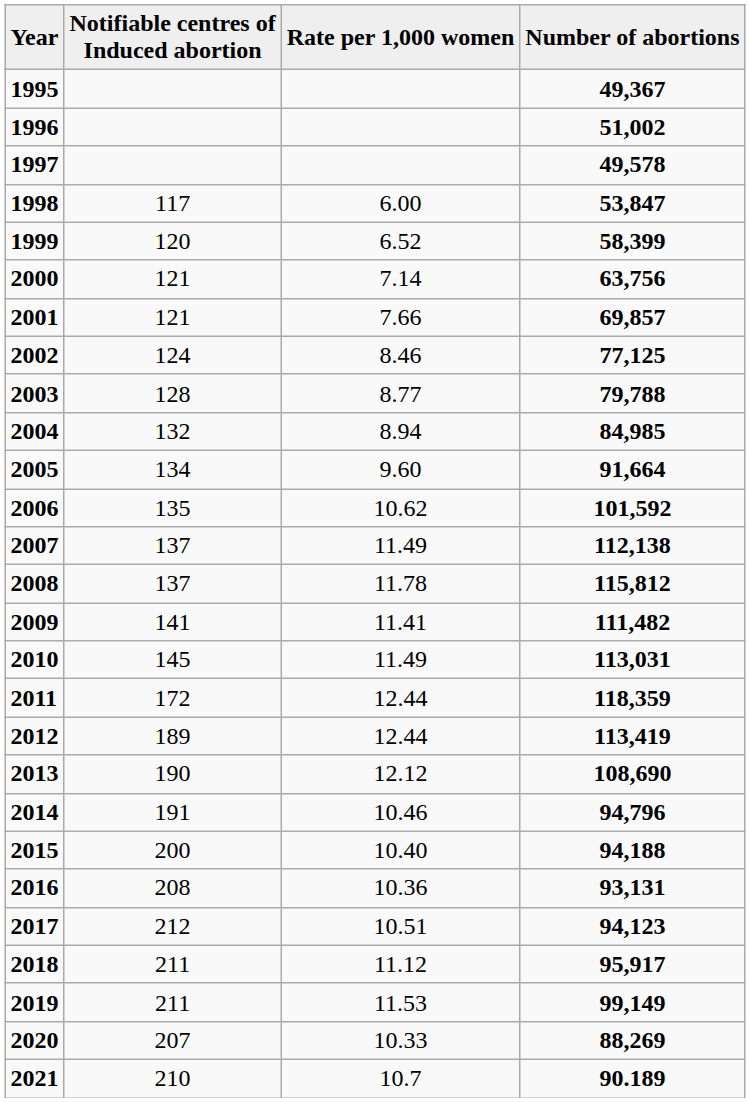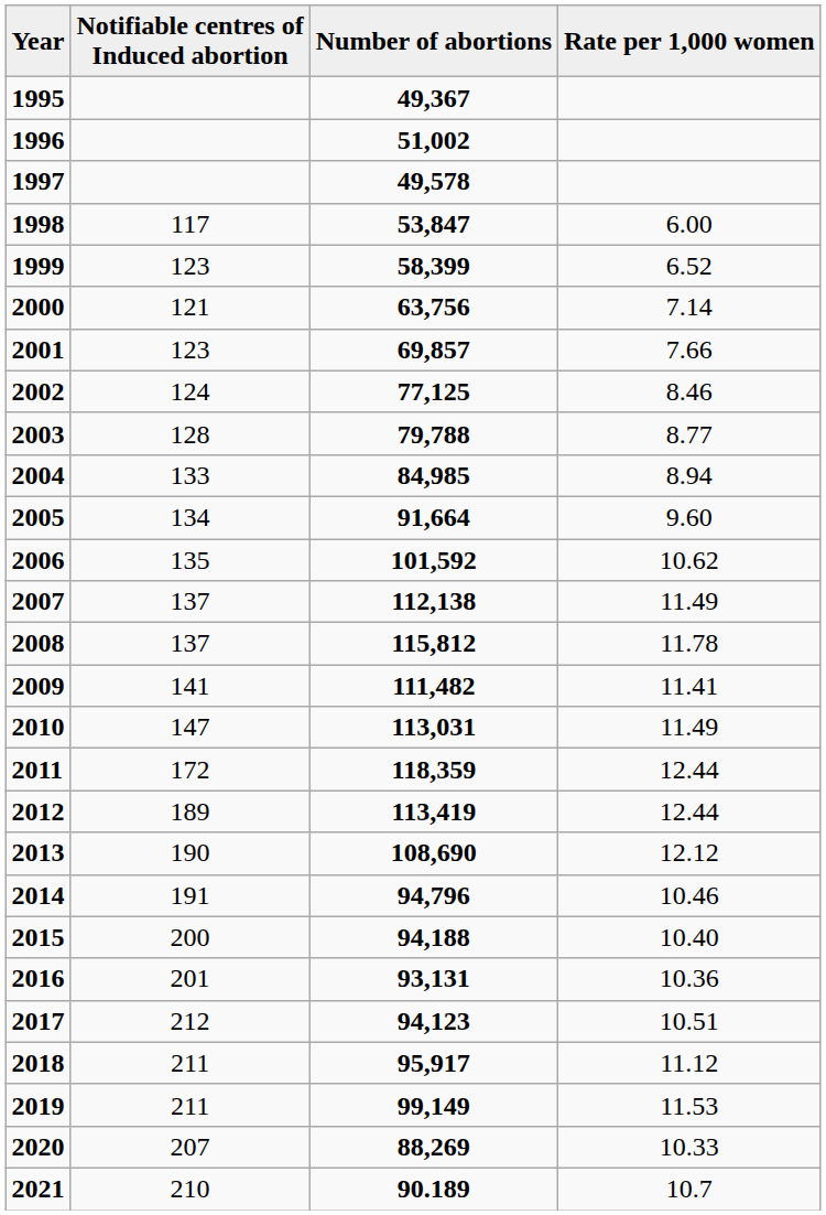 <table class="wikitable" style="margin:1em auto;">
 <tr>
 <th style="background:#efefef;"><strong>Year</strong></th>
 <th style="background:#efefef;"><strong>Notifiable centres of<br>Induced abortion</strong></th>
+<th style="background:#efefef;"><strong>Number of abortions</strong></th>
 <th style="background:#efefef;"><strong>Rate per 1,000 women</strong></th>
-<th style="background:#efefef;"><strong>Number of abortions</strong></th>
 </tr>
 <tr>
 <td><strong>1995</strong></td>
 <td align="center"></td>
+<td align="center"><strong> 49,367</strong></td>
 <td align="center"></td>
-<td align="center"><strong> 49,367</strong></td>
 </tr>
 <tr>
 <td><strong>1996</strong></td>
 <td align="center"></td>
+<td align="center"><strong>51,002</strong></td>
 <td align="center"></td>
-<td align="center"><strong>51,002</strong></td>
 </tr>
 <tr>
 <td><strong>1997</strong></td>
 <td align="center"></td>
+<td align="center"><strong>49,578</strong></td>
 <td align="center"></td>
-<td align="center"><strong>49,578</strong></td>
 </tr>
 <tr>
 <td><strong>1998</strong></td>
 <td align="center">117</td>
+<td align="center"><strong>53,847</strong></td>
 <td align="center">6.00</td>
-<td align="center"><strong>53,847</strong></td>
 </tr>
 <tr>
 <td><strong>1999</strong></td>
-<td align="center">120</td>
+<td align="center">123</td>
+<td align="center"><strong> 58,399</strong></td>
 <td align="center">6.52</td>
-<td align="center"><strong> 58,399</strong></td>
 </tr>
 <tr>
 <td><strong>2000</strong></td>
 <td align="center">121</td>
+<td align="center"><strong>63,756</strong></td>
 <td align="center">7.14</td>
-<td align="center"><strong>63,756</strong></td>
 </tr>
 <tr>
 <td><strong>2001</strong></td>
-<td align="center">121</td>
+<td align="center">123</td>
+<td align="center"><strong>69,857</strong></td>
 <td align="center">7.66</td>
-<td align="center"><strong>69,857</strong></td>
 </tr>
 <tr>
 <td><strong>2002</strong></td>
 <td align="center">124</td>
+<td align="center"><strong>77,125</strong></td>
 <td align="center">8.46</td>
-<td align="center"><strong>77,125</strong></td>
 </tr>
 <tr>
 <td><strong>2003</strong></td>
 <td align="center">128</td>
+<td align="center"><strong>79,788</strong></td>
 <td align="center">8.77</td>
-<td align="center"><strong>79,788</strong></td>
 </tr>
 <tr>
 <td><strong>2004</strong></td>
-<td align="center">132</td>
+<td align="center">133</td>
+<td align="center"><strong>84,985</strong></td>
 <td align="center">8.94</td>
-<td align="center"><strong>84,985</strong></td>
 </tr>
 <tr>
 <td><strong>2005</strong></td>
 <td align="center">134</td>
+<td align="center"><strong>91,664</strong></td>
 <td align="center">9.60</td>
-<td align="center"><strong>91,664</strong></td>
 </tr>
 <tr>
 <td><strong>2006</strong></td>
 <td align="center">135</td>
+<td align="center"><strong>101,592</strong></td>
 <td align="center">10.62</td>
-<td align="center"><strong>101,592</strong></td>
 </tr>
 <tr>
 <td><strong>2007</strong></td>
 <td align="center">137</td>
+<td align="center"><strong>112,138</strong></td>
 <td align="center">11.49</td>
-<td align="center"><strong>112,138</strong></td>
 </tr>
 <tr>
 <td><strong>2008</strong></td>
 <td align="center">137</td>
+<td align="center"><strong>115,812</strong></td>
 <td align="center">11.78</td>
-<td align="center"><strong>115,812</strong></td>
 </tr>
 <tr>
 <td><strong>2009</strong></td>
 <td align="center">141</td>
+<td align="center"><strong>111,482</strong></td>
 <td align="center">11.41</td>
-<td align="center"><strong>111,482</strong></td>
 </tr>
 <tr>
 <td><strong>2010</strong></td>
-<td align="center">145</td>
+<td align="center">147</td>
+<td align="center"><strong>113,031</strong></td>
 <td align="center">11.49</td>
-<td align="center"><strong>113,031</strong></td>
 </tr>
 <tr>
 <td><strong>2011</strong></td>
 <td align="center">172</td>
+<td align="center"><strong>118,359</strong></td>
 <td align="center">12.44</td>
-<td align="center"><strong>118,359</strong></td>
 </tr>
 <tr>
 <td><strong>2012</strong></td>
 <td align="center">189</td>
+<td align="center"><strong>113,419</strong></td>
 <td align="center">12.44</td>
-<td align="center"><strong>113,419</strong></td>
 </tr>
 <tr>
 <td><strong>2013</strong></td>
 <td align="center">190</td>
+<td align="center"><strong>108,690</strong></td>
 <td align="center">12.12</td>
-<td align="center"><strong>108,690</strong></td>
 </tr>
 <tr>
 <td><strong>2014</strong></td>
 <td align="center">191</td>
+<td align="center"><strong>94,796</strong></td>
 <td align="center">10.46</td>
-<td align="center"><strong>94,796</strong></td>
 </tr>
 <tr>
 <td><strong>2015</strong></td>
 <td align="center">200</td>
+<td align="center"><strong>94,188</strong></td>
 <td align="center">10.40</td>
-<td align="center"><strong>94,188</strong></td>
 </tr>
 <tr>
 <td><strong>2016</strong></td>
-<td align="center">208</td>
+<td align="center">201</td>
+<td align="center"><strong>93,131</strong></td>
 <td align="center">10.36</td>
-<td align="center"><strong>93,131</strong></td>
 </tr>
 <tr>
 <td><strong>2017</strong></td>
 <td align="center">212</td>
+<td align="center"><strong>94,123</strong></td>
 <td align="center">10.51</td>
-<td align="center"><strong>94,123</strong></td>
 </tr>
 <tr>
 <td><strong>2018</strong></td>
 <td align="center">211</td>
+<td align="center"><strong>95,917</strong></td>
 <td align="center">11.12</td>
-<td align="center"><strong>95,917</strong></td>
 </tr>
 <tr>
 <td><strong>2019</strong></td>
 <td align="center">211</td>
+<td align="center"><strong>99,149</strong></td>
 <td align="center">11.53</td>
-<td align="center"><strong>99,149</strong></td>
 </tr>
 <tr>
 <td><strong>2020</strong></td>
 <td align="center">207</td>
+<td align="center"><strong>88,269</strong></td>
 <td align="center">10.33</td>
-<td align="center"><strong>88,269</strong></td>
 </tr>
 <tr>
 <td><strong>2021</strong></td>
 <td align="center">210</td>
+<td align="center"><strong>90.189</strong></td>
 <td align="center">10.7</td>
-<td align="center"><strong>90.189</strong></td>
 </tr>
 </table>
